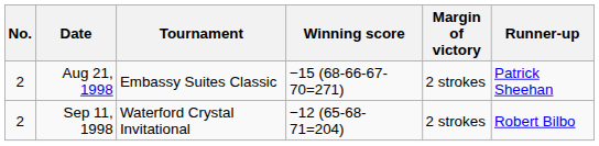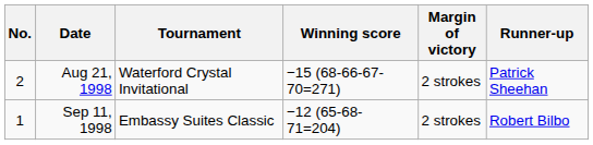 <table class="wikitable" style="font-size:95%;">
 <tr>
 <th>No.</th>
 <th>Date</th>
 <th>Tournament</th>
 <th>Winning score</th>
 <th>Margin of<br>victory</th>
 <th>Runner-up</th>
 </tr>
 <tr>
 <td align=center>2</td>
 <td align=right>Aug 21, <a href='#'>1998</a></td>
-<td>Embassy Suites Classic</td>
+<td>Waterford Crystal Invitational</td>
 <td>−15 (68-66-67-70=271)</td>
 <td>2 strokes</td>
 <td> <a href='#'>Patrick Sheehan</a></td>
 </tr>
 <tr>
-<td align=center>2</td>
+<td align=center>1</td>
 <td align=right>Sep 11, 1998</td>
-<td>Waterford Crystal Invitational</td>
+<td>Embassy Suites Classic</td>
 <td>−12 (65-68-71=204)</td>
 <td>2 strokes</td>
 <td> <a href='#'>Robert Bilbo</a></td>
 </tr>
 </table>
